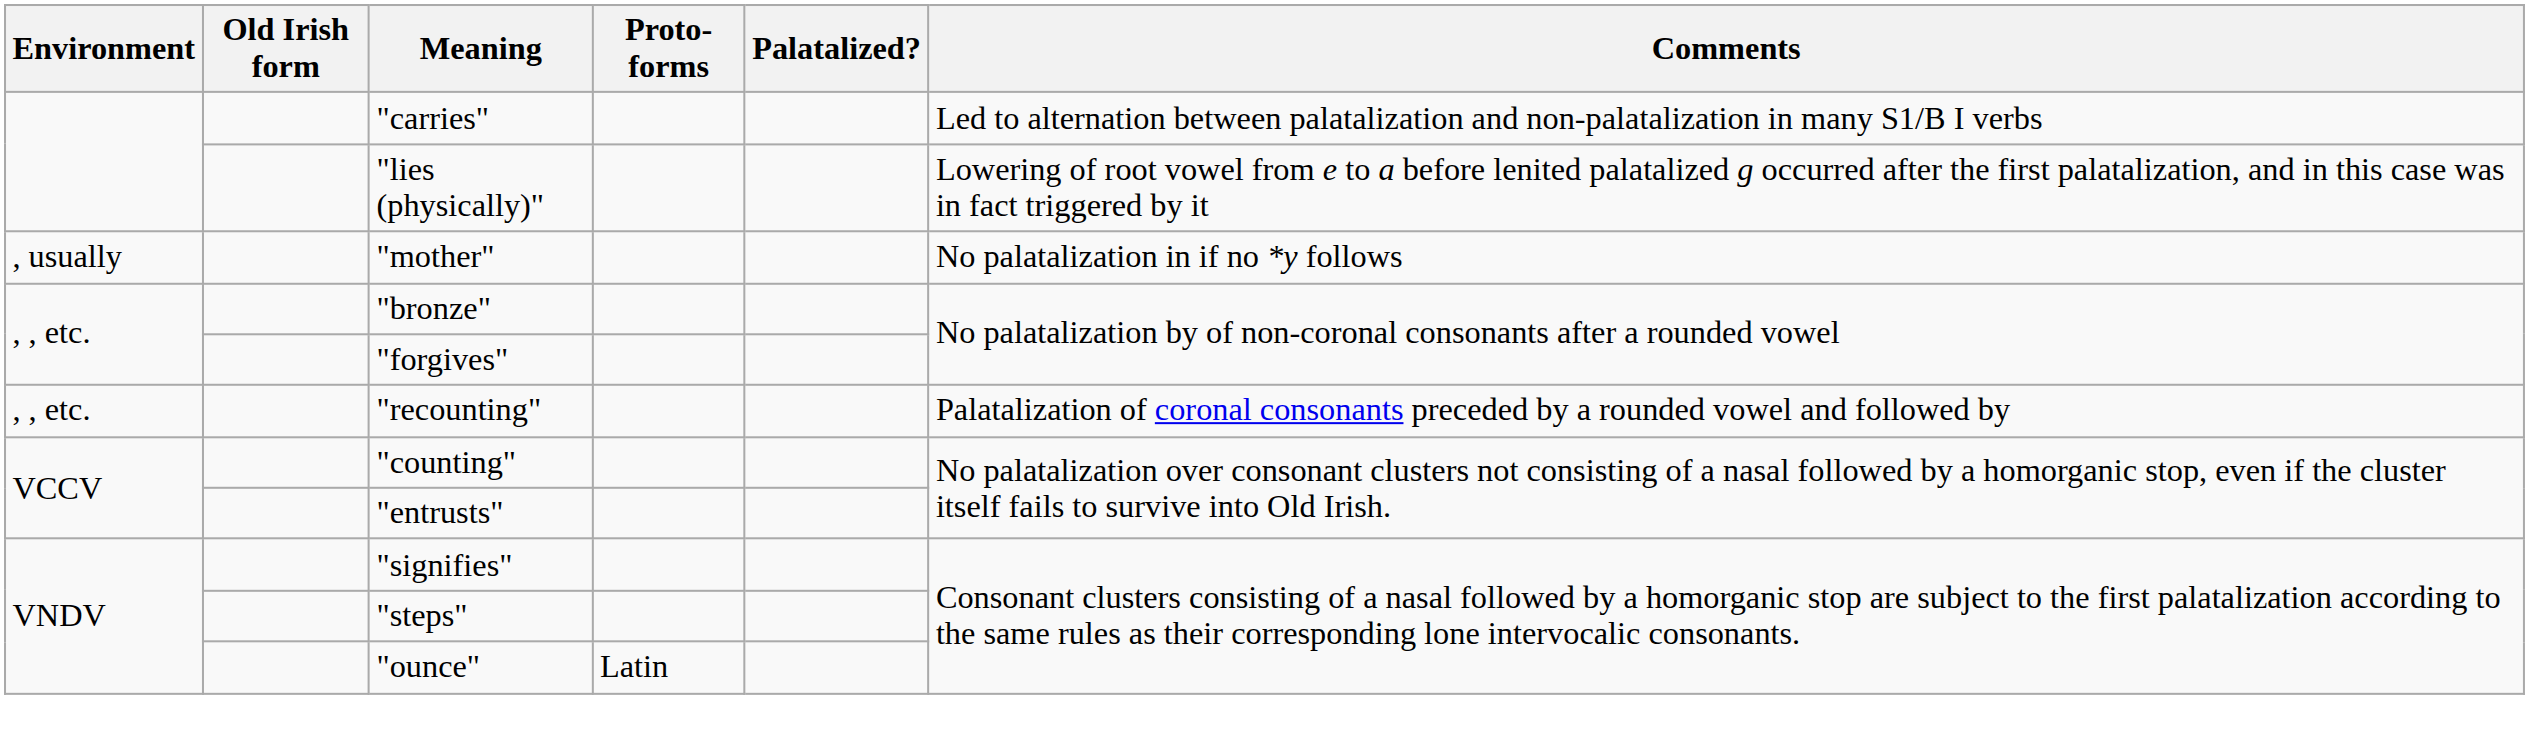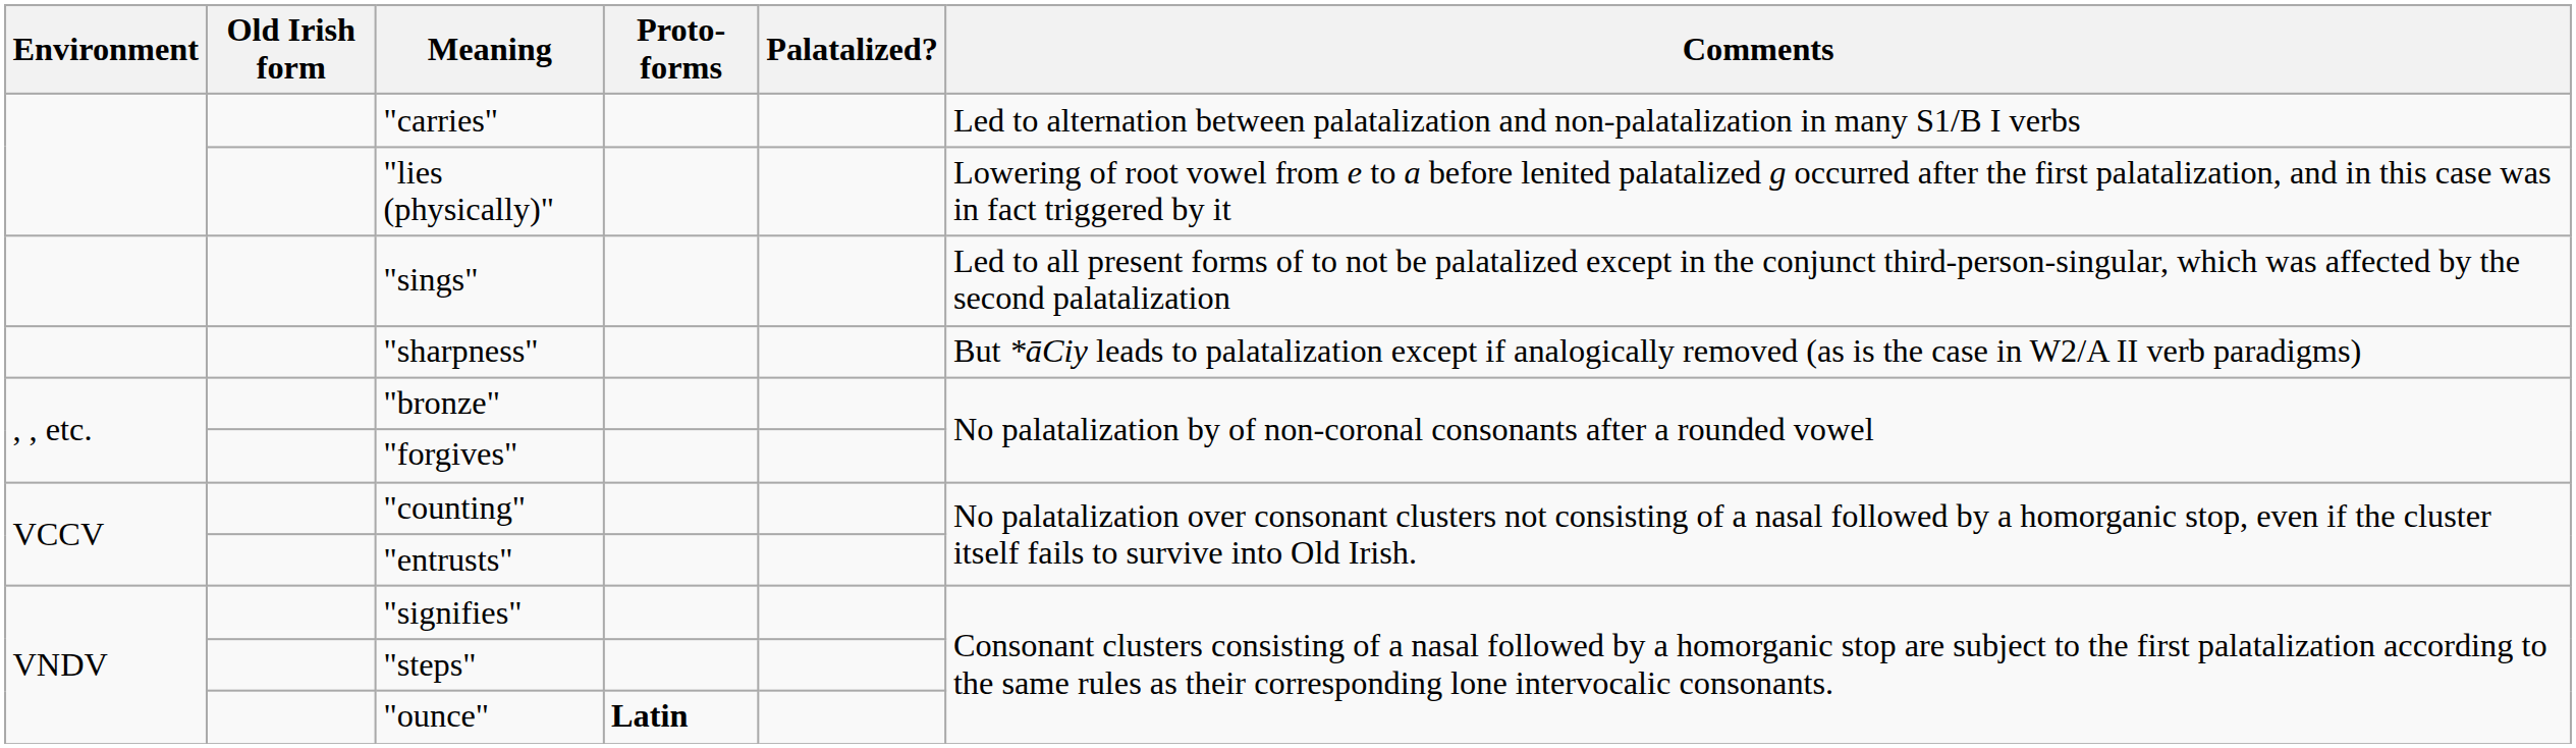 <table class="wikitable">
 <tr>
 <th>Environment</th>
 <th>Old Irish form</th>
 <th>Meaning</th>
 <th>Proto-forms</th>
 <th>Palatalized?</th>
 <th>Comments</th>
 </tr>
 <tr>
 <td rowspan=2></td>
 <td></td>
 <td>"carries"</td>
 <td></td>
 <td></td>
 <td>Led to alternation between palatalization and non-palatalization in many S1/B I verbs</td>
 </tr>
 <tr>
 <td></td>
 <td>"lies (physically)"</td>
 <td></td>
 <td></td>
 <td>Lowering of root vowel from <em>e</em> to <em>a</em> before lenited palatalized <em>g</em> occurred after the first palatalization, and in this case was in fact triggered by it</td>
 </tr>
 <tr>
-<td>,  usually</td>
-<td></td>
-<td>"mother"</td>
 <td></td>
 <td></td>
-<td>No palatalization in  if no <em>*y</em> follows</td>
+<td>"sings"</td>
+<td></td>
+<td></td>
+<td>Led to all present forms of  to not be palatalized except in the conjunct third-person-singular, which was affected by the second palatalization</td>
+</tr>
+<tr>
+<td></td>
+<td></td>
+<td>"sharpness"</td>
+<td></td>
+<td></td>
+<td>But <em>*āCiy</em> leads to palatalization except if analogically removed (as is the case in W2/A II verb paradigms)</td>
 </tr>
 <tr>
 <td rowspan=2>, , etc.</td>
 <td></td>
 <td>"bronze"</td>
 <td></td>
 <td></td>
 <td rowspan=2>No palatalization by  of non-coronal consonants after a rounded vowel</td>
 </tr>
 <tr>
 <td></td>
 <td>"forgives"</td>
 <td></td>
 <td></td>
-</tr>
-<tr>
-<td>, , etc.</td>
-<td></td>
-<td>"recounting"</td>
-<td></td>
-<td></td>
-<td>Palatalization of <a href='#'>coronal consonants</a> preceded by a rounded vowel and followed by </td>
 </tr>
 <tr>
 <td rowspan=2>VCCV</td>
 <td></td>
 <td>"counting"</td>
 <td></td>
 <td></td>
 <td rowspan=2>No palatalization over consonant clusters not consisting of a nasal followed by a homorganic stop, even if the cluster itself fails to survive into Old Irish.</td>
 </tr>
 <tr>
 <td></td>
 <td>"entrusts"</td>
 <td></td>
 <td></td>
 </tr>
 <tr>
 <td rowspan=3>VNDV</td>
 <td></td>
 <td>"signifies"</td>
 <td></td>
 <td></td>
 <td rowspan=3>Consonant clusters consisting of a nasal followed by a homorganic stop are subject to the first palatalization according to the same rules as their corresponding lone intervocalic consonants.</td>
 </tr>
 <tr>
 <td></td>
 <td>"steps"</td>
 <td></td>
 <td></td>
 </tr>
 <tr>
 <td></td>
 <td>"ounce"</td>
-<td>Latin </td>
+<td><strong>Latin </strong></td>
 <td></td>
 </tr>
 </table>
